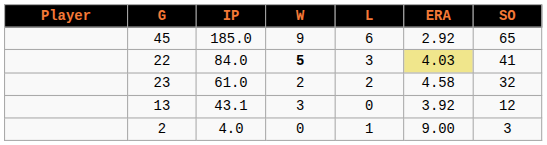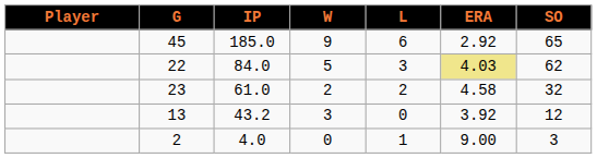 <table class="wikitable sortable">
 <tr>
 <th style="background:black;color:#f47937;" width="16%">Player</th>
 <th style="background:black;color:#f47937;" width="9%">G</th>
 <th style="background:black;color:#f47937;" width="9%">IP</th>
 <th style="background:black;color:#f47937;" width="9%">W</th>
 <th style="background:black;color:#f47937;" width="9%">L</th>
 <th style="background:black;color:#f47937;" width="9%">ERA</th>
 <th style="background:black;color:#f47937;" width="9%">SO</th>
 </tr>
 <tr align="center">
 <td></td>
 <td>45</td>
 <td>185.0</td>
 <td>9</td>
 <td>6</td>
 <td>2.92</td>
 <td>65</td>
 </tr>
 <tr align="center">
 <td></td>
 <td>22</td>
 <td>84.0</td>
-<td><strong>5</strong></td>
+<td>5</td>
 <td>3</td>
 <td style="background: khaki;">4.03</td>
-<td>41</td>
+<td>62</td>
 </tr>
 <tr align="center">
 <td></td>
 <td>23</td>
 <td>61.0</td>
 <td>2</td>
 <td>2</td>
 <td>4.58</td>
 <td>32</td>
 </tr>
 <tr align="center">
 <td></td>
 <td>13</td>
-<td>43.1</td>
+<td>43.2</td>
 <td>3</td>
 <td>0</td>
 <td>3.92</td>
 <td>12</td>
 </tr>
 <tr align="center">
 <td></td>
 <td>2</td>
 <td>4.0</td>
 <td>0</td>
 <td>1</td>
 <td>9.00</td>
 <td>3</td>
 </tr>
 </table>
